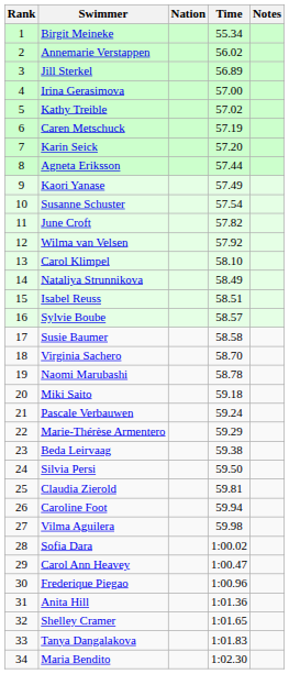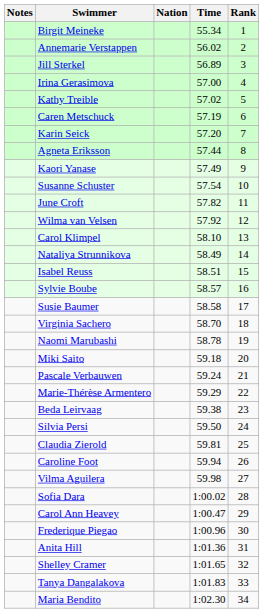 <table class="wikitable sortable" style="text-align:center">
 <tr>
-<th>Rank</th>
+<th>Notes</th>
 <th>Swimmer</th>
 <th>Nation</th>
 <th>Time</th>
-<th>Notes</th>
+<th>Rank</th>
 </tr>
 <tr bgcolor=ccffcc>
-<td>1</td>
+<td></td>
 <td align=left><a href='#'>Birgit Meineke</a></td>
 <td align=left></td>
 <td>55.34</td>
-<td></td>
+<td>1</td>
 </tr>
 <tr bgcolor=ccffcc>
-<td>2</td>
+<td></td>
 <td align=left><a href='#'>Annemarie Verstappen</a></td>
 <td align=left></td>
 <td>56.02</td>
-<td></td>
+<td>2</td>
 </tr>
 <tr bgcolor=ccffcc>
-<td>3</td>
+<td></td>
 <td align=left><a href='#'>Jill Sterkel</a></td>
 <td align=left></td>
 <td>56.89</td>
-<td></td>
+<td>3</td>
 </tr>
 <tr bgcolor=ccffcc>
-<td>4</td>
+<td></td>
 <td align=left><a href='#'>Irina Gerasimova</a></td>
 <td align=left></td>
 <td>57.00</td>
-<td></td>
+<td>4</td>
 </tr>
 <tr bgcolor=ccffcc>
-<td>5</td>
+<td></td>
 <td align=left><a href='#'>Kathy Treible</a></td>
 <td align=left></td>
 <td>57.02</td>
-<td></td>
+<td>5</td>
 </tr>
 <tr bgcolor=ccffcc>
-<td>6</td>
+<td></td>
 <td align=left><a href='#'>Caren Metschuck</a></td>
 <td align=left></td>
 <td>57.19</td>
-<td></td>
+<td>6</td>
 </tr>
 <tr bgcolor=ccffcc>
-<td>7</td>
+<td></td>
 <td align=left><a href='#'>Karin Seick</a></td>
 <td align=left></td>
 <td>57.20</td>
-<td></td>
+<td>7</td>
 </tr>
 <tr bgcolor=ccffcc>
-<td>8</td>
+<td></td>
 <td align=left><a href='#'>Agneta Eriksson</a></td>
 <td align=left></td>
 <td>57.44</td>
-<td></td>
+<td>8</td>
 </tr>
 <tr bgcolor=e5ffe5>
-<td>9</td>
+<td></td>
 <td align=left><a href='#'>Kaori Yanase</a></td>
 <td align=left></td>
 <td>57.49</td>
-<td></td>
+<td>9</td>
 </tr>
 <tr bgcolor=e5ffe5>
-<td>10</td>
+<td></td>
 <td align=left><a href='#'>Susanne Schuster</a></td>
 <td align=left></td>
 <td>57.54</td>
-<td></td>
+<td>10</td>
 </tr>
 <tr bgcolor=e5ffe5>
-<td>11</td>
+<td></td>
 <td align=left><a href='#'>June Croft</a></td>
 <td align=left></td>
 <td>57.82</td>
-<td></td>
+<td>11</td>
 </tr>
 <tr bgcolor=e5ffe5>
-<td>12</td>
+<td></td>
 <td align=left><a href='#'>Wilma van Velsen</a></td>
 <td align=left></td>
 <td>57.92</td>
-<td></td>
+<td>12</td>
 </tr>
 <tr bgcolor=e5ffe5>
-<td>13</td>
+<td></td>
 <td align=left><a href='#'>Carol Klimpel</a></td>
 <td align=left></td>
 <td>58.10</td>
-<td></td>
+<td>13</td>
 </tr>
 <tr bgcolor=e5ffe5>
-<td>14</td>
+<td></td>
 <td align=left><a href='#'>Nataliya Strunnikova</a></td>
 <td align=left></td>
 <td>58.49</td>
-<td></td>
+<td>14</td>
 </tr>
 <tr bgcolor=e5ffe5>
-<td>15</td>
+<td></td>
 <td align=left><a href='#'>Isabel Reuss</a></td>
 <td align=left></td>
 <td>58.51</td>
-<td></td>
+<td>15</td>
 </tr>
 <tr bgcolor=e5ffe5>
-<td>16</td>
+<td></td>
 <td align=left><a href='#'>Sylvie Boube</a></td>
 <td align=left></td>
 <td>58.57</td>
-<td></td>
+<td>16</td>
 </tr>
 <tr>
-<td>17</td>
+<td></td>
 <td align=left><a href='#'>Susie Baumer</a></td>
 <td align=left></td>
 <td>58.58</td>
-<td></td>
+<td>17</td>
 </tr>
 <tr>
-<td>18</td>
+<td></td>
 <td align=left><a href='#'>Virginia Sachero</a></td>
 <td align=left></td>
 <td>58.70</td>
-<td></td>
+<td>18</td>
 </tr>
 <tr>
-<td>19</td>
+<td></td>
 <td align=left><a href='#'>Naomi Marubashi</a></td>
 <td align=left></td>
 <td>58.78</td>
-<td></td>
+<td>19</td>
 </tr>
 <tr>
-<td>20</td>
+<td></td>
 <td align=left><a href='#'>Miki Saito</a></td>
 <td align=left></td>
 <td>59.18</td>
-<td></td>
+<td>20</td>
 </tr>
 <tr>
-<td>21</td>
+<td></td>
 <td align=left><a href='#'>Pascale Verbauwen</a></td>
 <td align=left></td>
 <td>59.24</td>
-<td></td>
+<td>21</td>
 </tr>
 <tr>
-<td>22</td>
+<td></td>
 <td align=left><a href='#'>Marie-Thérèse Armentero</a></td>
 <td align=left></td>
 <td>59.29</td>
-<td></td>
+<td>22</td>
 </tr>
 <tr>
-<td>23</td>
+<td></td>
 <td align=left><a href='#'>Beda Leirvaag</a></td>
 <td align=left></td>
 <td>59.38</td>
-<td></td>
+<td>23</td>
 </tr>
 <tr>
-<td>24</td>
+<td></td>
 <td align=left><a href='#'>Silvia Persi</a></td>
 <td align=left></td>
 <td>59.50</td>
-<td></td>
+<td>24</td>
 </tr>
 <tr>
-<td>25</td>
+<td></td>
 <td align=left><a href='#'>Claudia Zierold</a></td>
 <td align=left></td>
 <td>59.81</td>
-<td></td>
+<td>25</td>
 </tr>
 <tr>
-<td>26</td>
+<td></td>
 <td align=left><a href='#'>Caroline Foot</a></td>
 <td align=left></td>
 <td>59.94</td>
-<td></td>
+<td>26</td>
 </tr>
 <tr>
-<td>27</td>
+<td></td>
 <td align=left><a href='#'>Vilma Aguilera</a></td>
 <td align=left></td>
 <td>59.98</td>
-<td></td>
+<td>27</td>
 </tr>
 <tr>
-<td>28</td>
+<td></td>
 <td align=left><a href='#'>Sofia Dara</a></td>
 <td align=left></td>
 <td>1:00.02</td>
-<td></td>
+<td>28</td>
 </tr>
 <tr>
-<td>29</td>
+<td></td>
 <td align=left><a href='#'>Carol Ann Heavey</a></td>
 <td align=left></td>
 <td>1:00.47</td>
-<td></td>
+<td>29</td>
 </tr>
 <tr>
-<td>30</td>
+<td></td>
 <td align=left><a href='#'>Frederique Piegao</a></td>
 <td align=left></td>
 <td>1:00.96</td>
-<td></td>
+<td>30</td>
 </tr>
 <tr>
-<td>31</td>
+<td></td>
 <td align=left><a href='#'>Anita Hill</a></td>
 <td align=left></td>
 <td>1:01.36</td>
-<td></td>
+<td>31</td>
 </tr>
 <tr>
-<td>32</td>
+<td></td>
 <td align=left><a href='#'>Shelley Cramer</a></td>
 <td align=left></td>
 <td>1:01.65</td>
-<td></td>
+<td>32</td>
 </tr>
 <tr>
-<td>33</td>
+<td></td>
 <td align=left><a href='#'>Tanya Dangalakova</a></td>
 <td align=left></td>
 <td>1:01.83</td>
-<td></td>
+<td>33</td>
 </tr>
 <tr>
-<td>34</td>
+<td></td>
 <td align=left><a href='#'>Maria Bendito</a></td>
 <td align=left></td>
 <td>1:02.30</td>
-<td></td>
+<td>34</td>
 </tr>
 </table>
